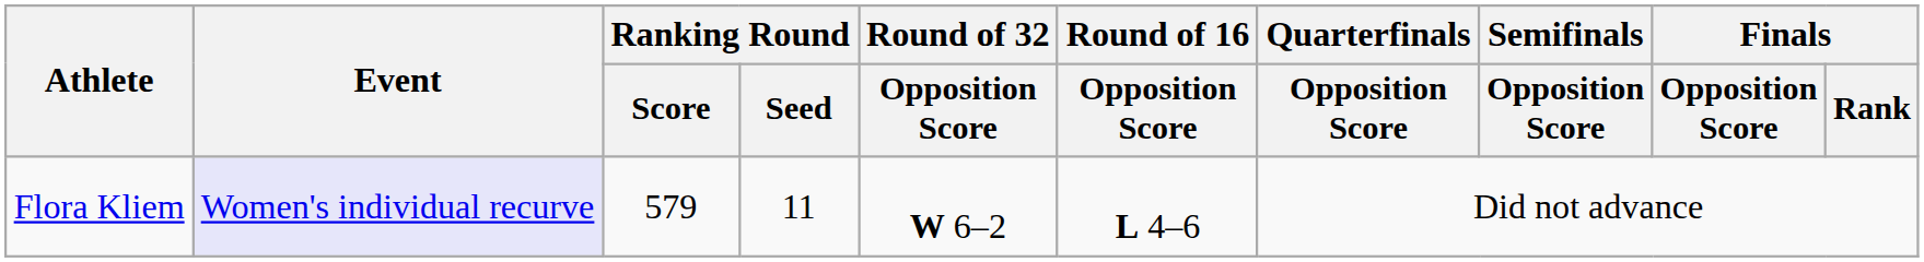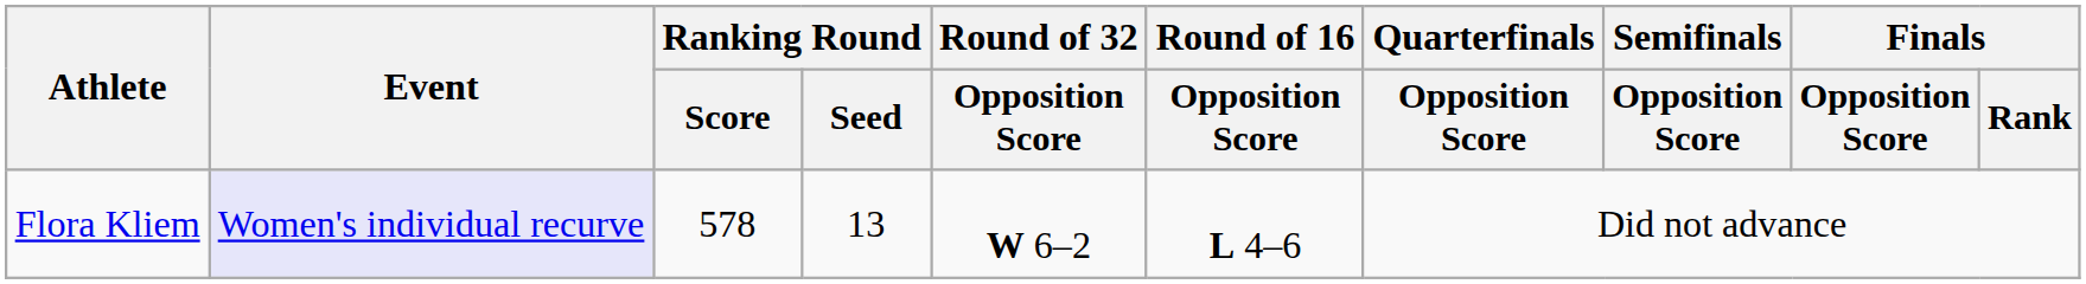 <table class="wikitable" style="text-align: center; font-size:90%">
 <tr>
 <th rowspan="2">Athlete</th>
 <th rowspan="2">Event</th>
 <th colspan="2">Ranking Round</th>
 <th>Round of 32</th>
 <th>Round of 16</th>
 <th>Quarterfinals</th>
 <th>Semifinals</th>
 <th colspan="2">Finals</th>
 </tr>
 <tr style="font-size:95%">
 <th>Score</th>
 <th>Seed</th>
 <th>Opposition<br>Score</th>
 <th>Opposition<br>Score</th>
 <th>Opposition<br>Score</th>
 <th>Opposition<br>Score</th>
 <th>Opposition<br>Score</th>
 <th>Rank</th>
 </tr>
 <tr>
 <td align=left><a href='#'>Flora Kliem</a></td>
 <td align=left style="background: lavender;"><a href='#'>Women's individual recurve</a></td>
-<td>579</td>
-<td>11</td>
+<td>578</td>
+<td>13</td>
 <td><br><strong>W</strong> 6–2</td>
 <td><br><strong>L</strong> 4–6</td>
 <td colspan=4>Did not advance</td>
 </tr>
 </table>
